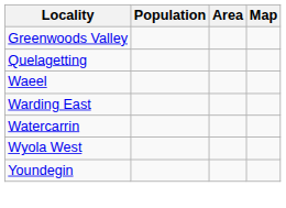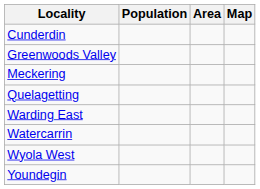 <table class="wikitable sortable">
 <tr>
 <th>Locality</th>
 <th data-sort-type=number>Population</th>
 <th data-sort-type=number>Area</th>
 <th>Map</th>
 </tr>
 <tr>
+<td><a href='#'>Cunderdin</a></td>
+<td></td>
+<td></td>
+<td></td>
+</tr>
+<tr>
 <td><a href='#'>Greenwoods Valley</a></td>
 <td></td>
 <td></td>
 <td></td>
 </tr>
 <tr>
-<td><a href='#'>Quelagetting</a></td>
+<td><a href='#'>Meckering</a></td>
 <td></td>
 <td></td>
 <td></td>
 </tr>
 <tr>
-<td><a href='#'>Waeel</a></td>
+<td><a href='#'>Quelagetting</a></td>
 <td></td>
 <td></td>
 <td></td>
 </tr>
 <tr>
 <td><a href='#'>Warding East</a></td>
 <td></td>
 <td></td>
 <td></td>
 </tr>
 <tr>
 <td><a href='#'>Watercarrin</a></td>
 <td></td>
 <td></td>
 <td></td>
 </tr>
 <tr>
 <td><a href='#'>Wyola West</a></td>
 <td></td>
 <td></td>
 <td></td>
 </tr>
 <tr>
 <td><a href='#'>Youndegin</a></td>
 <td></td>
 <td></td>
 <td></td>
 </tr>
 </table>
